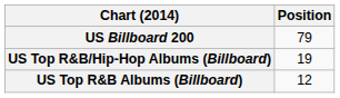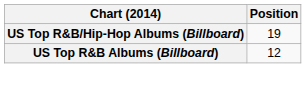 <table class="wikitable sortable plainrowheaders" style="text-align:center">
 <tr>
 <th scope="col">Chart (2014)</th>
 <th scope="col">Position</th>
-</tr>
-<tr>
-<th scope="row">US <em>Billboard</em> 200</th>
-<td>79</td>
 </tr>
 <tr>
 <th scope="row">US Top R&B/Hip-Hop Albums (<em>Billboard</em>)</th>
 <td>19</td>
 </tr>
 <tr>
 <th scope="row">US Top R&B Albums (<em>Billboard</em>)</th>
 <td style="text-align:center;">12</td>
 </tr>
 </table>
